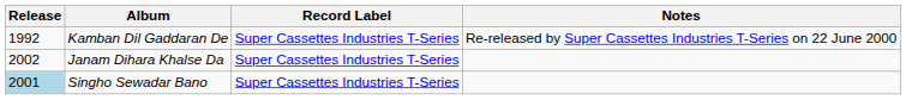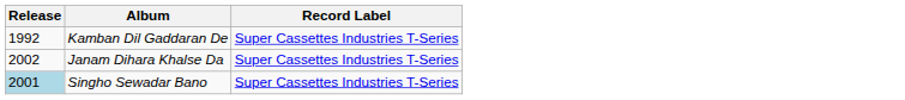 <table class="wikitable">
 <tr>
 <th>Release</th>
 <th>Album</th>
 <th>Record Label</th>
-<th>Notes</th>
 </tr>
 <tr>
 <td>1992</td>
 <td><em>Kamban Dil Gaddaran De</em></td>
 <td><a href='#'>Super Cassettes Industries T-Series</a></td>
-<td>Re-released by <a href='#'>Super Cassettes Industries T-Series</a> on 22 June 2000</td>
 </tr>
 <tr>
 <td>2002</td>
 <td><em>Janam Dihara Khalse Da</em></td>
 <td><a href='#'>Super Cassettes Industries T-Series</a></td>
-<td></td>
 </tr>
 <tr>
 <td style="background: lightblue;">2001</td>
 <td><em>Singho Sewadar Bano</em></td>
 <td><a href='#'>Super Cassettes Industries T-Series</a></td>
-<td></td>
 </tr>
 </table>
